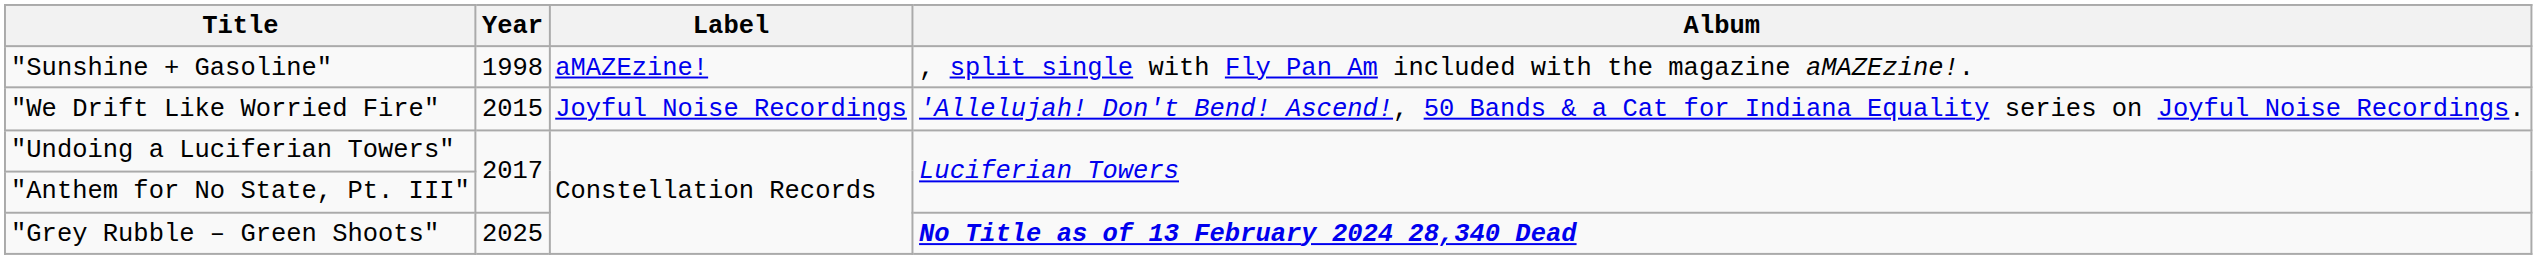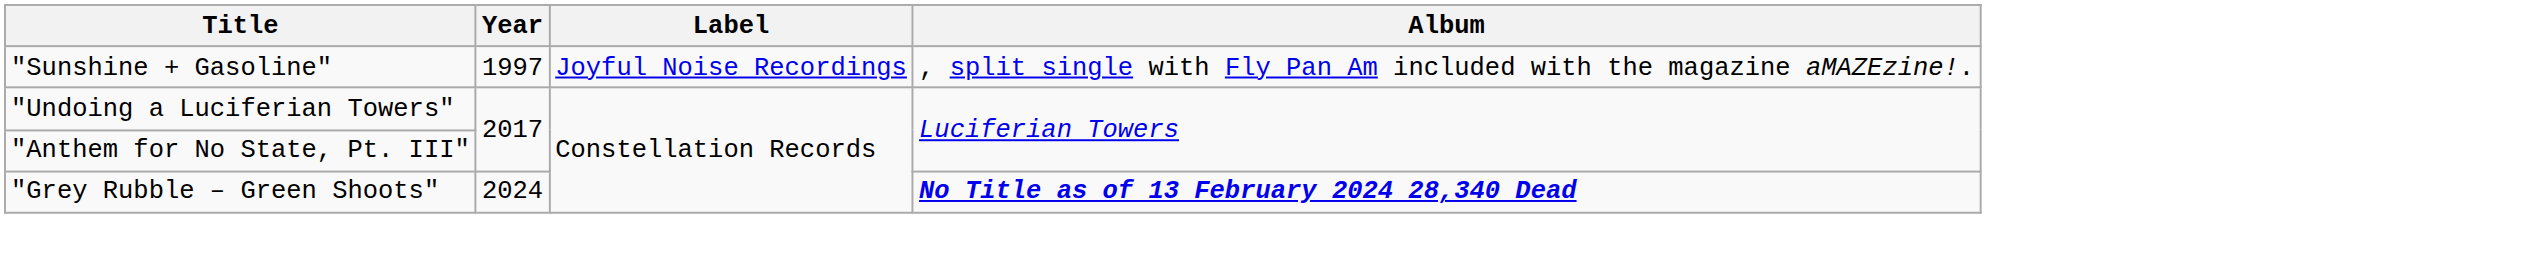 <table class="wikitable">
 <tr>
 <th>Title</th>
 <th>Year</th>
 <th>Label</th>
 <th>Album</th>
 </tr>
 <tr>
 <td>"Sunshine + Gasoline"</td>
-<td>1998</td>
-<td><a href='#'>aMAZEzine!</a></td>
+<td>1997</td>
+<td><a href='#'>Joyful Noise Recordings</a></td>
 <td><em></em>, <a href='#'>split single</a> with <a href='#'>Fly Pan Am</a> included with the magazine <em>aMAZEzine!</em>.</td>
-</tr>
-<tr>
-<td>"We Drift Like Worried Fire"</td>
-<td>2015</td>
-<td><a href='#'>Joyful Noise Recordings</a></td>
-<td><em><a href='#'>'Allelujah! Don't Bend! Ascend!</a></em>, <a href='#'>50 Bands & a Cat for Indiana Equality</a> series on <a href='#'>Joyful Noise Recordings</a>.</td>
 </tr>
 <tr>
 <td>"Undoing a Luciferian Towers"</td>
 <td rowspan="2">2017</td>
 <td rowspan="3">Constellation Records</td>
 <td rowspan="2"><em><a href='#'>Luciferian Towers</a></em></td>
 </tr>
 <tr>
 <td>"Anthem for No State, Pt. III"</td>
 </tr>
 <tr>
 <td>"Grey Rubble – Green Shoots"</td>
-<td>2025</td>
+<td>2024</td>
 <td><strong><em><a href='#'>No Title as of 13 February 2024 28,340 Dead</a></em></strong></td>
 </tr>
 </table>
